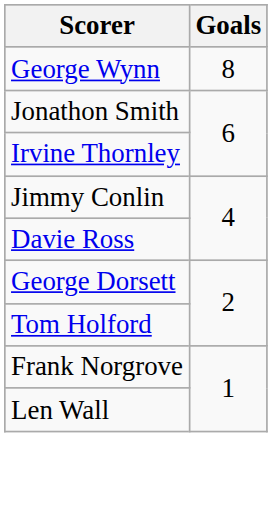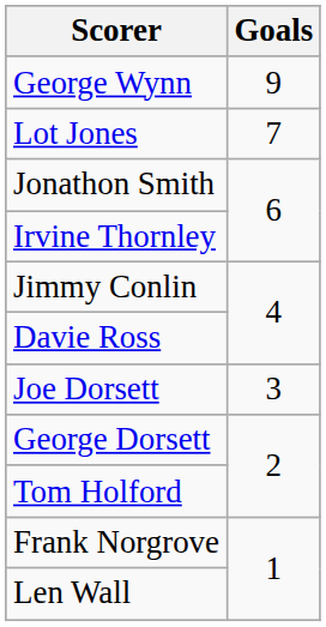 <table class="wikitable">
 <tr>
 <th>Scorer</th>
 <th>Goals</th>
 </tr>
 <tr>
 <td> <a href='#'>George Wynn</a></td>
-<td align=center>8</td>
+<td align=center>9</td>
+</tr>
+<tr>
+<td> <a href='#'>Lot Jones</a></td>
+<td align=center>7</td>
 </tr>
 <tr>
 <td>Jonathon Smith</td>
 <td rowspan="2" align=center>6</td>
 </tr>
 <tr>
 <td> <a href='#'>Irvine Thornley</a></td>
 </tr>
 <tr>
 <td>Jimmy Conlin</td>
 <td rowspan="2" align=center>4</td>
 </tr>
 <tr>
 <td> <a href='#'>Davie Ross</a></td>
 </tr>
 <tr>
+<td> <a href='#'>Joe Dorsett</a></td>
+<td align=center>3</td>
+</tr>
+<tr>
 <td> <a href='#'>George Dorsett</a></td>
 <td rowspan="2" align=center>2</td>
 </tr>
 <tr>
 <td> <a href='#'>Tom Holford</a></td>
 </tr>
 <tr>
 <td>Frank Norgrove</td>
 <td rowspan="2" align=center>1</td>
 </tr>
 <tr>
 <td>Len Wall</td>
 </tr>
 </table>
